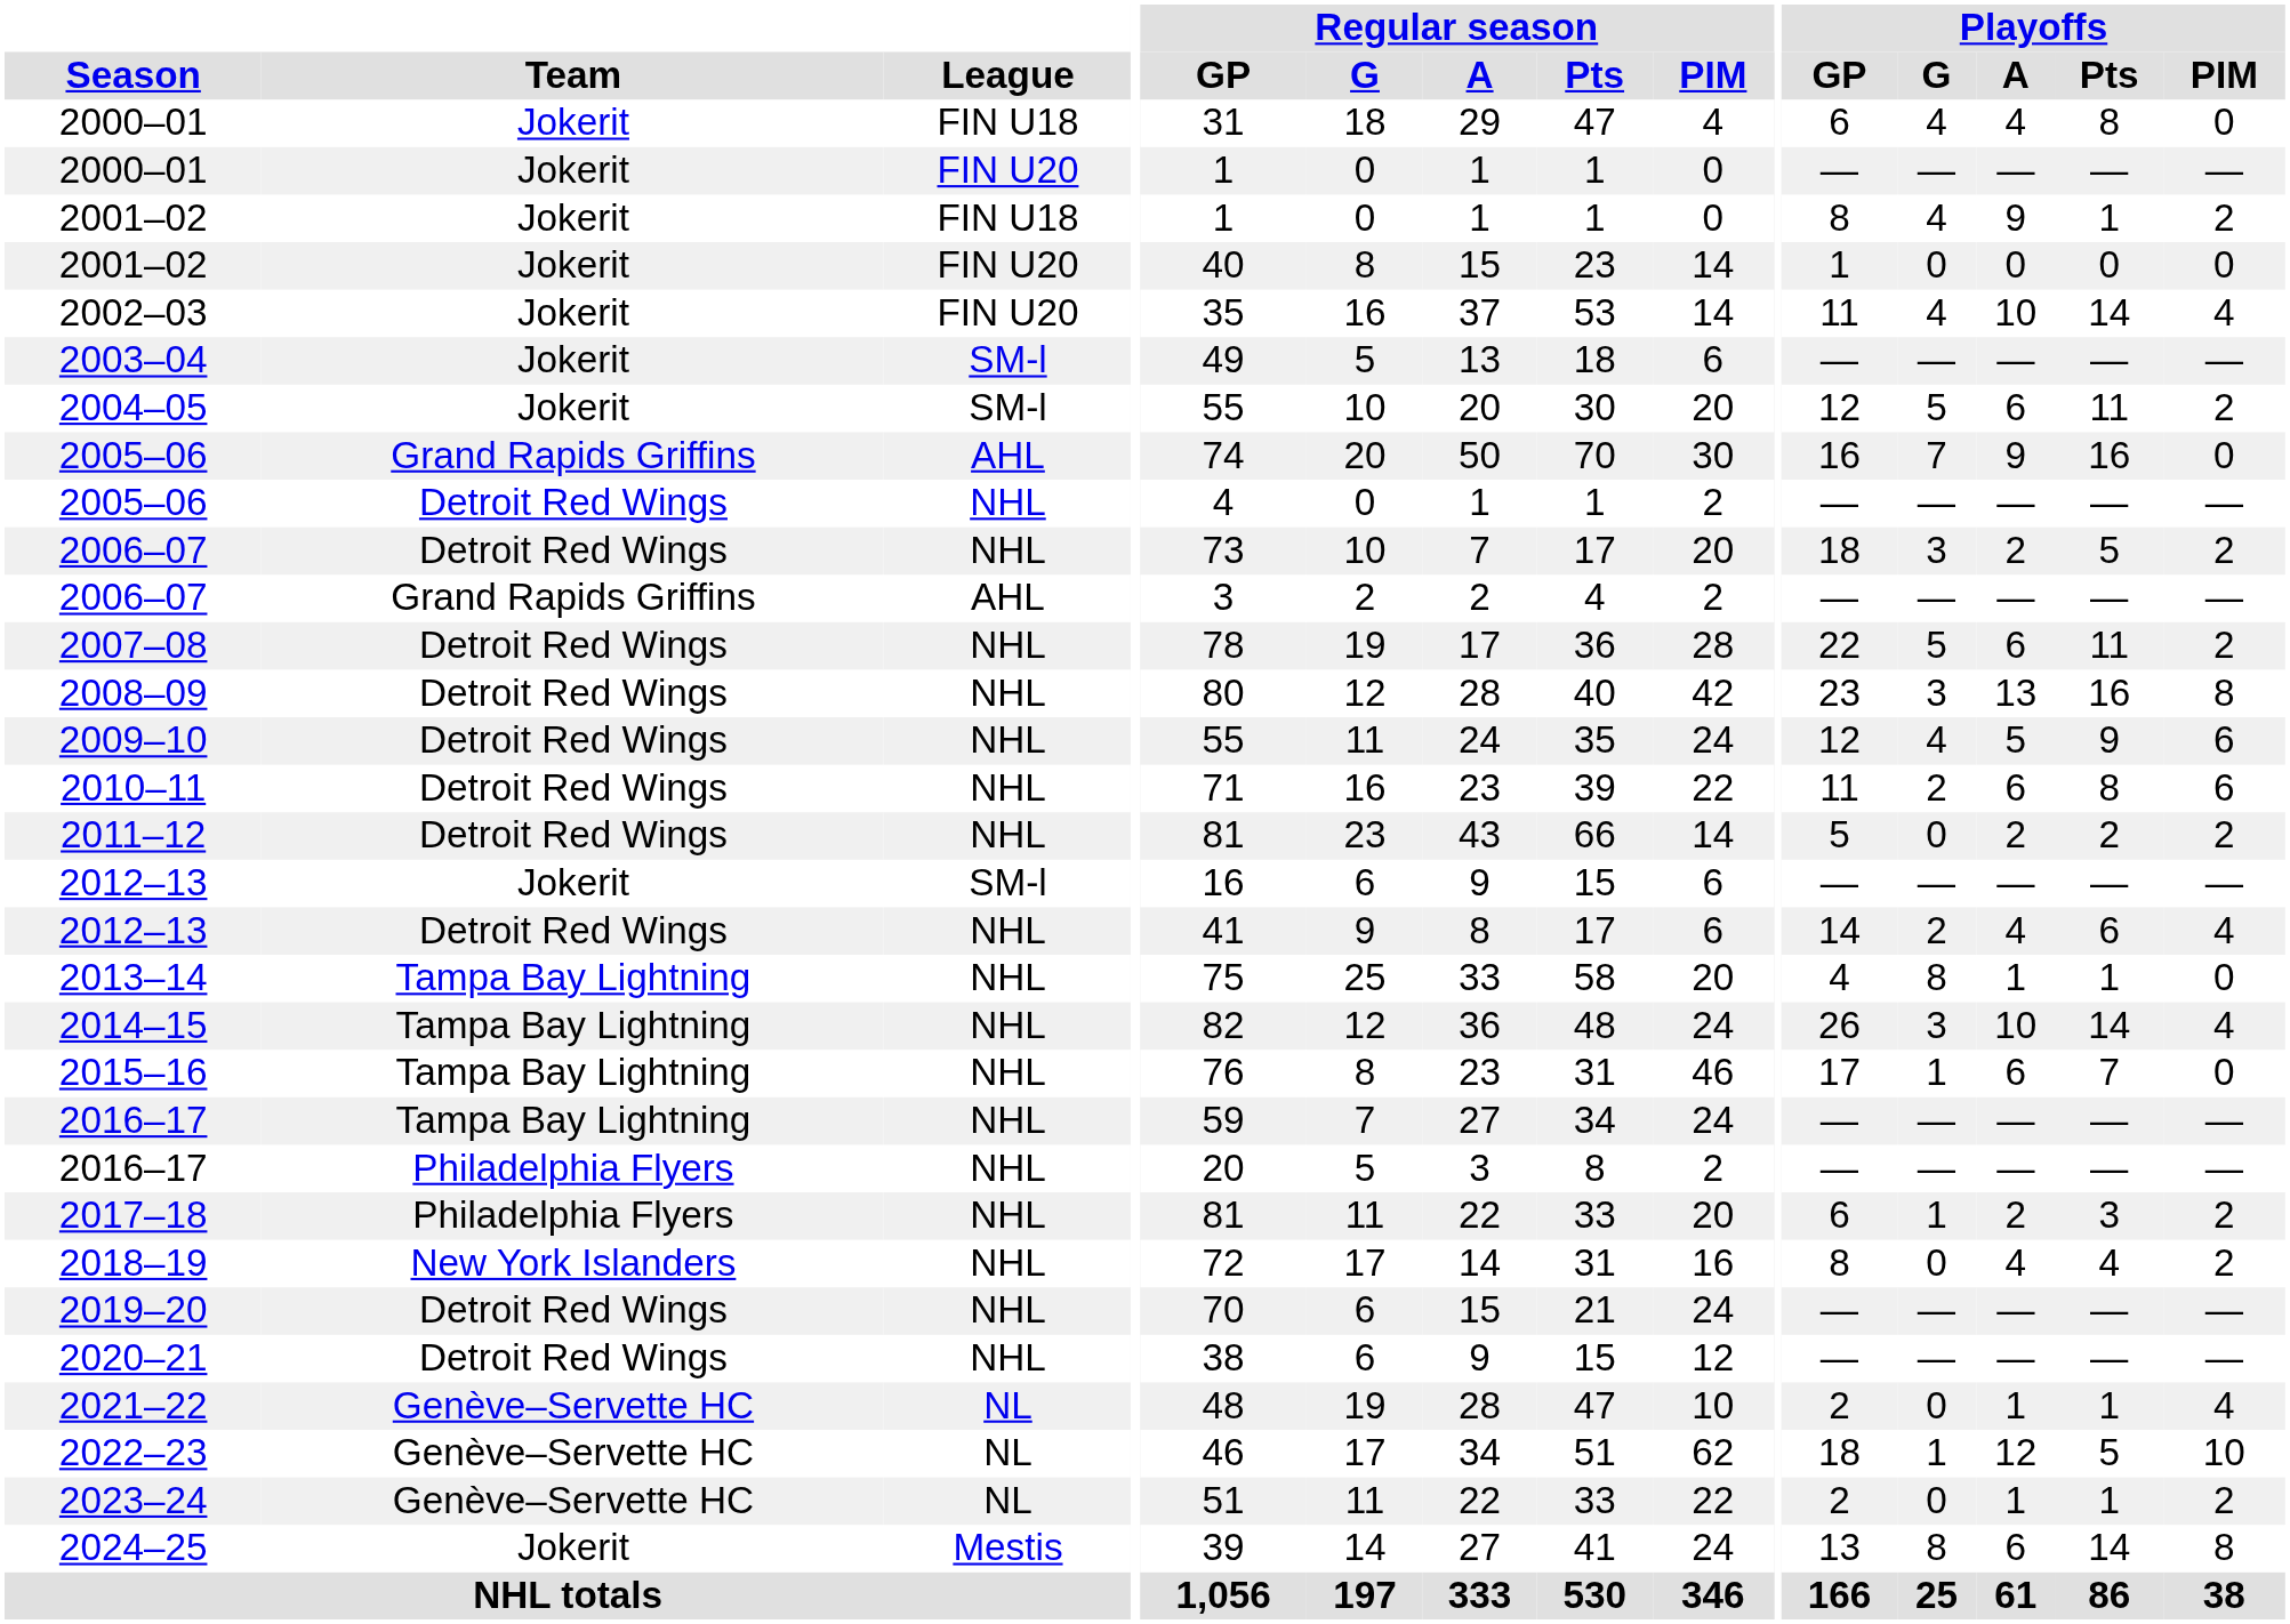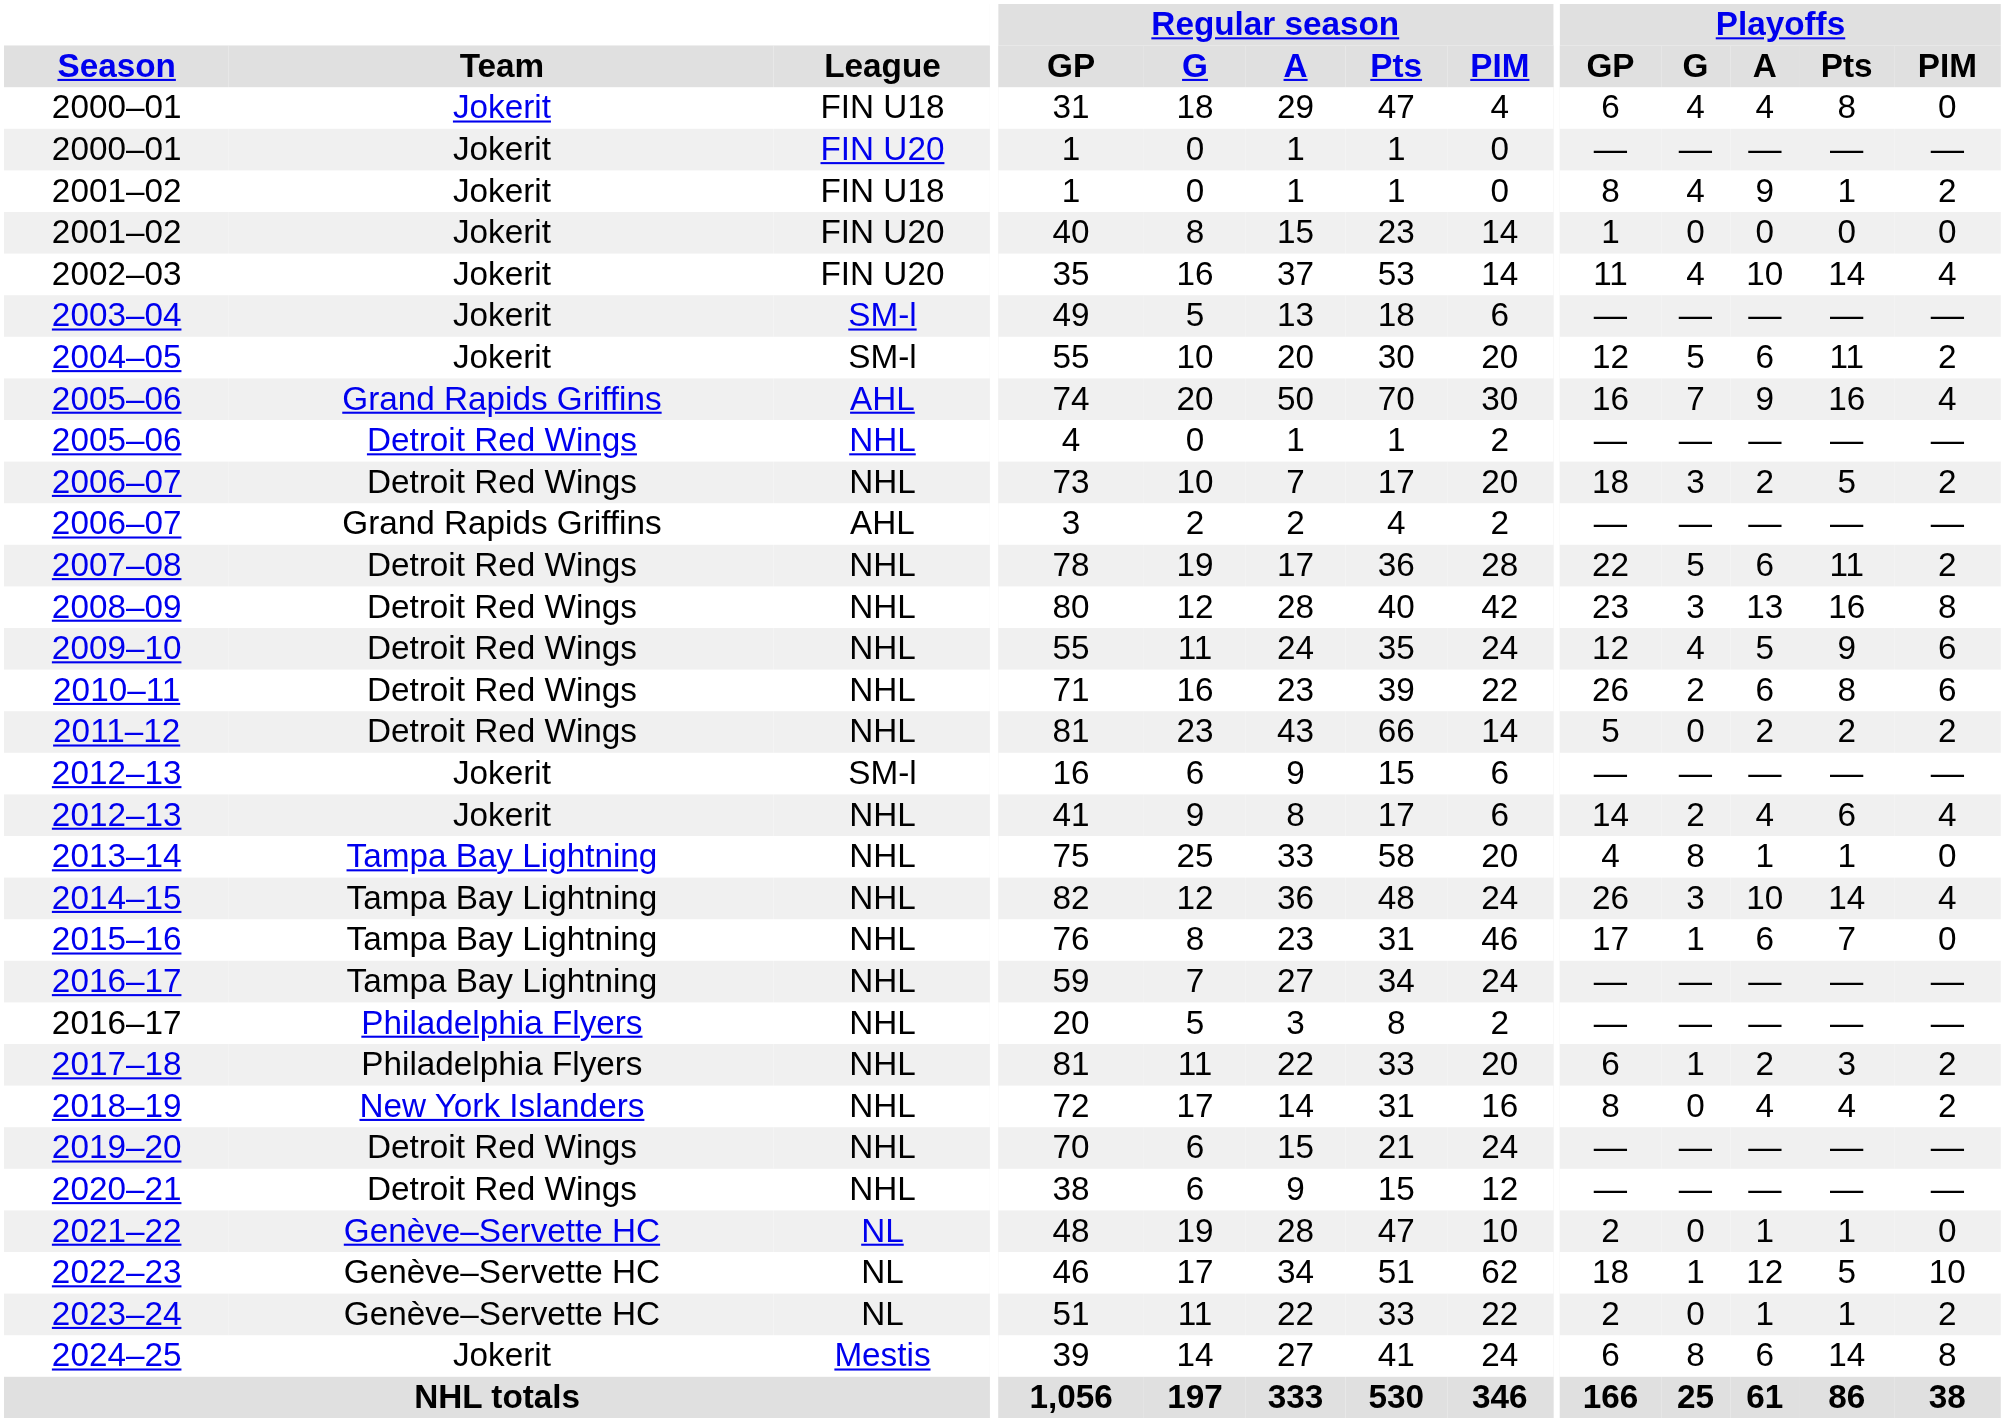 <table border="0" cellpadding="1" cellspacing="0" style="text-align:center; width:60em">
 <tr bgcolor="#e0e0e0">
 <th colspan="3" bgcolor="#ffffff"></th>
 <th rowspan="100" bgcolor="#ffffff"></th>
 <th colspan="5"><a href='#'>Regular season</a></th>
 <th rowspan="100" bgcolor="#ffffff"></th>
 <th colspan="5"><a href='#'>Playoffs</a></th>
 </tr>
 <tr bgcolor="#e0e0e0">
 <th><a href='#'>Season</a></th>
 <th>Team</th>
 <th>League</th>
 <th>GP</th>
 <th><a href='#'>G</a></th>
 <th><a href='#'>A</a></th>
 <th><a href='#'>Pts</a></th>
 <th><a href='#'>PIM</a></th>
 <th>GP</th>
 <th>G</th>
 <th>A</th>
 <th>Pts</th>
 <th>PIM</th>
 </tr>
 <tr>
 <td>2000–01</td>
 <td><a href='#'>Jokerit</a></td>
 <td>FIN U18</td>
 <td>31</td>
 <td>18</td>
 <td>29</td>
 <td>47</td>
 <td>4</td>
 <td>6</td>
 <td>4</td>
 <td>4</td>
 <td>8</td>
 <td>0</td>
 </tr>
 <tr bgcolor="#f0f0f0">
 <td>2000–01</td>
 <td>Jokerit</td>
 <td><a href='#'>FIN U20</a></td>
 <td>1</td>
 <td>0</td>
 <td>1</td>
 <td>1</td>
 <td>0</td>
 <td>—</td>
 <td>—</td>
 <td>—</td>
 <td>—</td>
 <td>—</td>
 </tr>
 <tr>
 <td>2001–02</td>
 <td>Jokerit</td>
 <td>FIN U18</td>
 <td>1</td>
 <td>0</td>
 <td>1</td>
 <td>1</td>
 <td>0</td>
 <td>8</td>
 <td>4</td>
 <td>9</td>
 <td>1</td>
 <td>2</td>
 </tr>
 <tr bgcolor="#f0f0f0">
 <td>2001–02</td>
 <td>Jokerit</td>
 <td>FIN U20</td>
 <td>40</td>
 <td>8</td>
 <td>15</td>
 <td>23</td>
 <td>14</td>
 <td>1</td>
 <td>0</td>
 <td>0</td>
 <td>0</td>
 <td>0</td>
 </tr>
 <tr>
 <td>2002–03</td>
 <td>Jokerit</td>
 <td>FIN U20</td>
 <td>35</td>
 <td>16</td>
 <td>37</td>
 <td>53</td>
 <td>14</td>
 <td>11</td>
 <td>4</td>
 <td>10</td>
 <td>14</td>
 <td>4</td>
 </tr>
 <tr bgcolor="#f0f0f0">
 <td><a href='#'>2003–04</a></td>
 <td>Jokerit</td>
 <td><a href='#'>SM-l</a></td>
 <td>49</td>
 <td>5</td>
 <td>13</td>
 <td>18</td>
 <td>6</td>
 <td>—</td>
 <td>—</td>
 <td>—</td>
 <td>—</td>
 <td>—</td>
 </tr>
 <tr>
 <td><a href='#'>2004–05</a></td>
 <td>Jokerit</td>
 <td>SM-l</td>
 <td>55</td>
 <td>10</td>
 <td>20</td>
 <td>30</td>
 <td>20</td>
 <td>12</td>
 <td>5</td>
 <td>6</td>
 <td>11</td>
 <td>2</td>
 </tr>
 <tr bgcolor="#f0f0f0">
 <td><a href='#'>2005–06</a></td>
 <td><a href='#'>Grand Rapids Griffins</a></td>
 <td><a href='#'>AHL</a></td>
 <td>74</td>
 <td>20</td>
 <td>50</td>
 <td>70</td>
 <td>30</td>
 <td>16</td>
 <td>7</td>
 <td>9</td>
 <td>16</td>
-<td>0</td>
+<td>4</td>
 </tr>
 <tr>
 <td><a href='#'>2005–06</a></td>
 <td><a href='#'>Detroit Red Wings</a></td>
 <td><a href='#'>NHL</a></td>
 <td>4</td>
 <td>0</td>
 <td>1</td>
 <td>1</td>
 <td>2</td>
 <td>—</td>
 <td>—</td>
 <td>—</td>
 <td>—</td>
 <td>—</td>
 </tr>
 <tr bgcolor="#f0f0f0">
 <td><a href='#'>2006–07</a></td>
 <td>Detroit Red Wings</td>
 <td>NHL</td>
 <td>73</td>
 <td>10</td>
 <td>7</td>
 <td>17</td>
 <td>20</td>
 <td>18</td>
 <td>3</td>
 <td>2</td>
 <td>5</td>
 <td>2</td>
 </tr>
 <tr>
 <td><a href='#'>2006–07</a></td>
 <td>Grand Rapids Griffins</td>
 <td>AHL</td>
 <td>3</td>
 <td>2</td>
 <td>2</td>
 <td>4</td>
 <td>2</td>
 <td>—</td>
 <td>—</td>
 <td>—</td>
 <td>—</td>
 <td>—</td>
 </tr>
 <tr bgcolor="#f0f0f0">
 <td><a href='#'>2007–08</a></td>
 <td>Detroit Red Wings</td>
 <td>NHL</td>
 <td>78</td>
 <td>19</td>
 <td>17</td>
 <td>36</td>
 <td>28</td>
 <td>22</td>
 <td>5</td>
 <td>6</td>
 <td>11</td>
 <td>2</td>
 </tr>
 <tr>
 <td><a href='#'>2008–09</a></td>
 <td>Detroit Red Wings</td>
 <td>NHL</td>
 <td>80</td>
 <td>12</td>
 <td>28</td>
 <td>40</td>
 <td>42</td>
 <td>23</td>
 <td>3</td>
 <td>13</td>
 <td>16</td>
 <td>8</td>
 </tr>
 <tr bgcolor="#f0f0f0">
 <td><a href='#'>2009–10</a></td>
 <td>Detroit Red Wings</td>
 <td>NHL</td>
 <td>55</td>
 <td>11</td>
 <td>24</td>
 <td>35</td>
 <td>24</td>
 <td>12</td>
 <td>4</td>
 <td>5</td>
 <td>9</td>
 <td>6</td>
 </tr>
 <tr>
 <td><a href='#'>2010–11</a></td>
 <td>Detroit Red Wings</td>
 <td>NHL</td>
 <td>71</td>
 <td>16</td>
 <td>23</td>
 <td>39</td>
 <td>22</td>
-<td>11</td>
+<td>26</td>
 <td>2</td>
 <td>6</td>
 <td>8</td>
 <td>6</td>
 </tr>
 <tr bgcolor="#f0f0f0">
 <td><a href='#'>2011–12</a></td>
 <td>Detroit Red Wings</td>
 <td>NHL</td>
 <td>81</td>
 <td>23</td>
 <td>43</td>
 <td>66</td>
 <td>14</td>
 <td>5</td>
 <td>0</td>
 <td>2</td>
 <td>2</td>
 <td>2</td>
 </tr>
 <tr>
 <td><a href='#'>2012–13</a></td>
 <td>Jokerit</td>
 <td>SM-l</td>
 <td>16</td>
 <td>6</td>
 <td>9</td>
 <td>15</td>
 <td>6</td>
 <td>—</td>
 <td>—</td>
 <td>—</td>
 <td>—</td>
 <td>—</td>
 </tr>
 <tr bgcolor="#f0f0f0">
 <td><a href='#'>2012–13</a></td>
-<td>Detroit Red Wings</td>
+<td>Jokerit</td>
 <td>NHL</td>
 <td>41</td>
 <td>9</td>
 <td>8</td>
 <td>17</td>
 <td>6</td>
 <td>14</td>
 <td>2</td>
 <td>4</td>
 <td>6</td>
 <td>4</td>
 </tr>
 <tr>
 <td><a href='#'>2013–14</a></td>
 <td><a href='#'>Tampa Bay Lightning</a></td>
 <td>NHL</td>
 <td>75</td>
 <td>25</td>
 <td>33</td>
 <td>58</td>
 <td>20</td>
 <td>4</td>
 <td>8</td>
 <td>1</td>
 <td>1</td>
 <td>0</td>
 </tr>
 <tr bgcolor="#f0f0f0">
 <td><a href='#'>2014–15</a></td>
 <td>Tampa Bay Lightning</td>
 <td>NHL</td>
 <td>82</td>
 <td>12</td>
 <td>36</td>
 <td>48</td>
 <td>24</td>
 <td>26</td>
 <td>3</td>
 <td>10</td>
 <td>14</td>
 <td>4</td>
 </tr>
 <tr>
 <td><a href='#'>2015–16</a></td>
 <td>Tampa Bay Lightning</td>
 <td>NHL</td>
 <td>76</td>
 <td>8</td>
 <td>23</td>
 <td>31</td>
 <td>46</td>
 <td>17</td>
 <td>1</td>
 <td>6</td>
 <td>7</td>
 <td>0</td>
 </tr>
 <tr bgcolor="#f0f0f0">
 <td><a href='#'>2016–17</a></td>
 <td>Tampa Bay Lightning</td>
 <td>NHL</td>
 <td>59</td>
 <td>7</td>
 <td>27</td>
 <td>34</td>
 <td>24</td>
 <td>—</td>
 <td>—</td>
 <td>—</td>
 <td>—</td>
 <td>—</td>
 </tr>
 <tr>
 </tr>
 <tr>
 <td>2016–17</td>
 <td><a href='#'>Philadelphia Flyers</a></td>
 <td>NHL</td>
 <td>20</td>
 <td>5</td>
 <td>3</td>
 <td>8</td>
 <td>2</td>
 <td>—</td>
 <td>—</td>
 <td>—</td>
 <td>—</td>
 <td>—</td>
 </tr>
 <tr bgcolor="#f0f0f0">
 <td><a href='#'>2017–18</a></td>
 <td>Philadelphia Flyers</td>
 <td>NHL</td>
 <td>81</td>
 <td>11</td>
 <td>22</td>
 <td>33</td>
 <td>20</td>
 <td>6</td>
 <td>1</td>
 <td>2</td>
 <td>3</td>
 <td>2</td>
 </tr>
 <tr>
 <td><a href='#'>2018–19</a></td>
 <td><a href='#'>New York Islanders</a></td>
 <td>NHL</td>
 <td>72</td>
 <td>17</td>
 <td>14</td>
 <td>31</td>
 <td>16</td>
 <td>8</td>
 <td>0</td>
 <td>4</td>
 <td>4</td>
 <td>2</td>
 </tr>
 <tr bgcolor="#f0f0f0">
 <td><a href='#'>2019–20</a></td>
 <td>Detroit Red Wings</td>
 <td>NHL</td>
 <td>70</td>
 <td>6</td>
 <td>15</td>
 <td>21</td>
 <td>24</td>
 <td>—</td>
 <td>—</td>
 <td>—</td>
 <td>—</td>
 <td>—</td>
 </tr>
 <tr>
 <td><a href='#'>2020–21</a></td>
 <td>Detroit Red Wings</td>
 <td>NHL</td>
 <td>38</td>
 <td>6</td>
 <td>9</td>
 <td>15</td>
 <td>12</td>
 <td>—</td>
 <td>—</td>
 <td>—</td>
 <td>—</td>
 <td>—</td>
 </tr>
 <tr bgcolor="#f0f0f0">
 <td><a href='#'>2021–22</a></td>
 <td><a href='#'>Genève–Servette HC</a></td>
 <td><a href='#'>NL</a></td>
 <td>48</td>
 <td>19</td>
 <td>28</td>
 <td>47</td>
 <td>10</td>
 <td>2</td>
 <td>0</td>
 <td>1</td>
 <td>1</td>
-<td>4</td>
+<td>0</td>
 </tr>
 <tr>
 <td><a href='#'>2022–23</a></td>
 <td>Genève–Servette HC</td>
 <td>NL</td>
 <td>46</td>
 <td>17</td>
 <td>34</td>
 <td>51</td>
 <td>62</td>
 <td>18</td>
 <td>1</td>
 <td>12</td>
 <td>5</td>
 <td>10</td>
 </tr>
 <tr bgcolor="#f0f0f0">
 <td><a href='#'>2023–24</a></td>
 <td>Genève–Servette HC</td>
 <td>NL</td>
 <td>51</td>
 <td>11</td>
 <td>22</td>
 <td>33</td>
 <td>22</td>
 <td>2</td>
 <td>0</td>
 <td>1</td>
 <td>1</td>
 <td>2</td>
 </tr>
 <tr>
 <td><a href='#'>2024–25</a></td>
 <td>Jokerit</td>
 <td><a href='#'>Mestis</a></td>
 <td>39</td>
 <td>14</td>
 <td>27</td>
 <td>41</td>
 <td>24</td>
-<td>13</td>
+<td>6</td>
 <td>8</td>
 <td>6</td>
 <td>14</td>
 <td>8<br></td>
 </tr>
 <tr bgcolor="#e0e0e0">
 <th colspan="3">NHL totals</th>
 <th>1,056</th>
 <th>197</th>
 <th>333</th>
 <th>530</th>
 <th>346</th>
 <th>166</th>
 <th>25</th>
 <th>61</th>
 <th>86</th>
 <th>38</th>
 </tr>
 </table>
